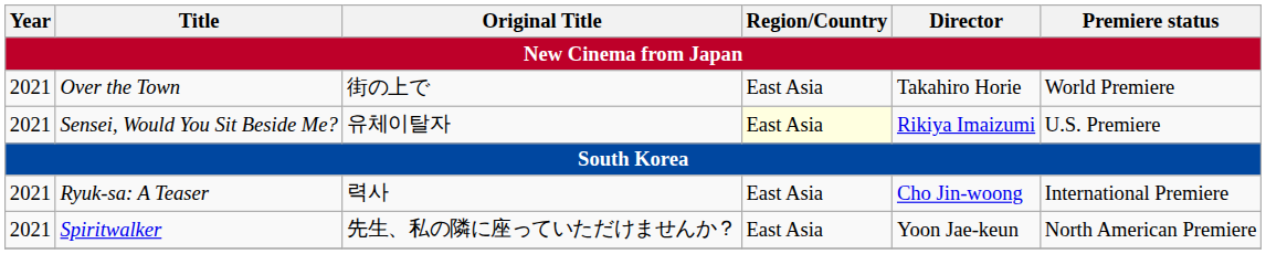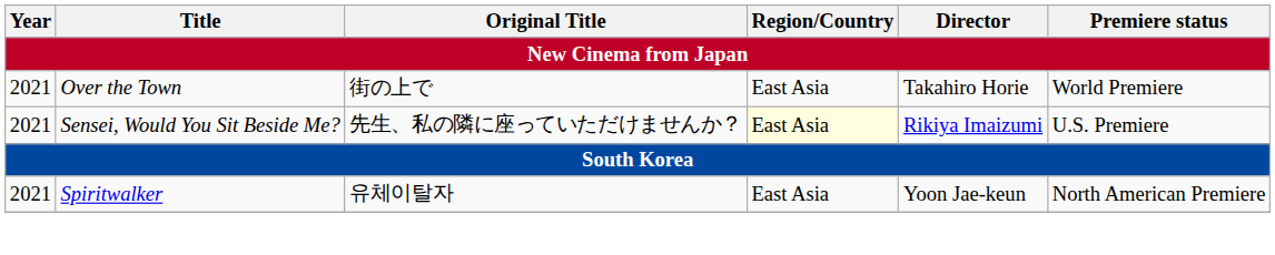 <table class="wikitable">
 <tr>
 <th>Year</th>
 <th>Title</th>
 <th>Original Title</th>
 <th>Region/Country</th>
 <th>Director</th>
 <th>Premiere status</th>
 </tr>
 <tr>
 <th colspan="6" style="background:#be0029;color:white;"><strong>New Cinema from Japan</strong></th>
 </tr>
 <tr>
 <td>2021</td>
 <td><em>Over the Town</em></td>
 <td>街の上で</td>
 <td>East Asia</td>
 <td>Takahiro Horie</td>
 <td>World Premiere</td>
 </tr>
 <tr>
 <td>2021</td>
 <td><em>Sensei, Would You Sit Beside Me?</em></td>
-<td>유체이탈자</td>
+<td>先生、私の隣に座っていただけませんか？</td>
 <td style="background: lightyellow;">East Asia</td>
 <td><a href='#'>Rikiya Imaizumi</a></td>
 <td>U.S. Premiere</td>
 </tr>
 <tr>
 <th colspan="6" style="background:#0047A0;color:white;"><strong>South Korea</strong></th>
 </tr>
 <tr>
 <td>2021</td>
-<td><em>Ryuk-sa: A Teaser</em></td>
-<td>력사</td>
-<td>East Asia</td>
-<td><a href='#'>Cho Jin-woong</a></td>
-<td>International Premiere</td>
-</tr>
-<tr>
-<td>2021</td>
 <td><em><a href='#'>Spiritwalker</a></em></td>
-<td>先生、私の隣に座っていただけませんか？</td>
+<td>유체이탈자</td>
 <td>East Asia</td>
 <td>Yoon Jae-keun</td>
 <td>North American Premiere</td>
 </tr>
 <tr>
 </tr>
 </table>
